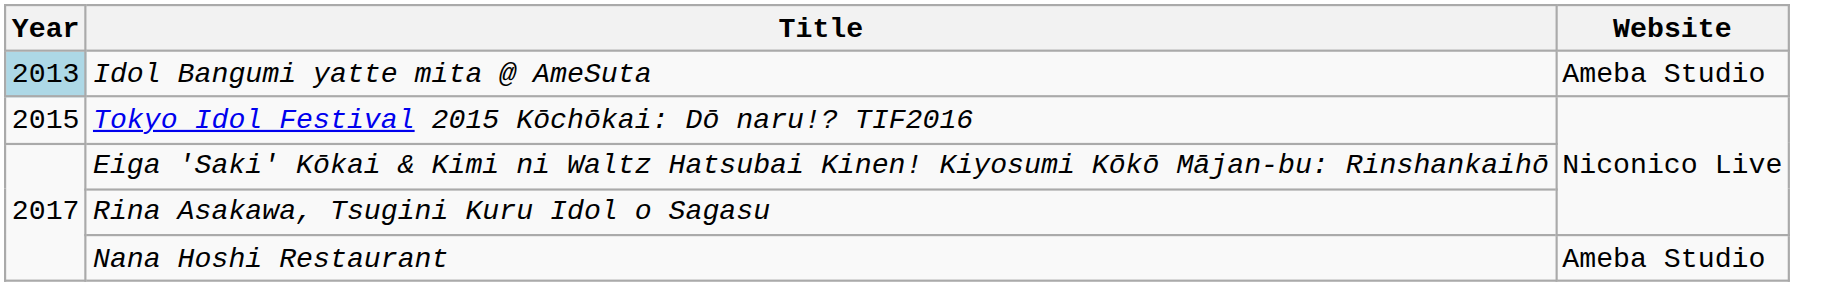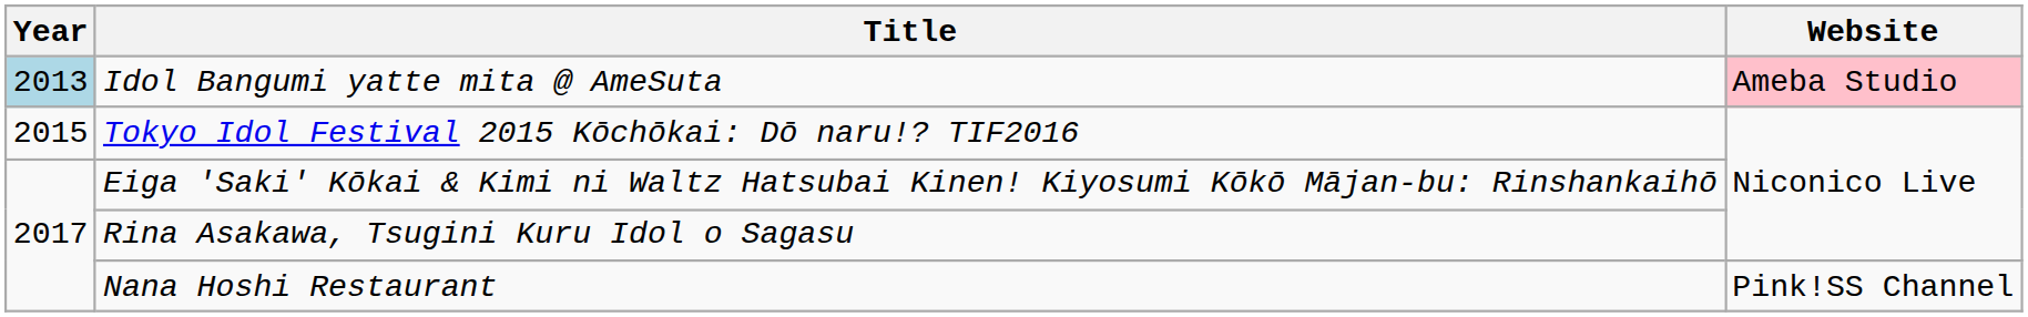 <table class="wikitable">
 <tr>
 <th>Year</th>
 <th>Title</th>
 <th>Website</th>
 </tr>
 <tr>
 <td style="background: lightblue;">2013</td>
 <td><em>Idol Bangumi yatte mita @ AmeSuta</em></td>
-<td>Ameba Studio</td>
+<td style="background: pink;">Ameba Studio</td>
 </tr>
 <tr>
 <td>2015</td>
 <td><em><a href='#'>Tokyo Idol Festival</a> 2015 Kōchōkai: Dō naru!? TIF2016</em></td>
 <td rowspan="3">Niconico Live</td>
 </tr>
 <tr>
 <td rowspan="3">2017</td>
 <td><em>Eiga 'Saki' Kōkai & Kimi ni Waltz Hatsubai Kinen! Kiyosumi Kōkō Mājan-bu: Rinshankaihō</em></td>
 </tr>
 <tr>
 <td><em>Rina Asakawa, Tsugini Kuru Idol o Sagasu</em></td>
 </tr>
 <tr>
 <td><em>Nana Hoshi Restaurant</em></td>
-<td>Ameba Studio</td>
+<td>Pink!SS Channel</td>
 </tr>
 </table>
